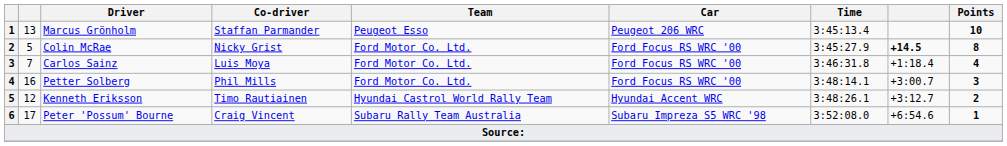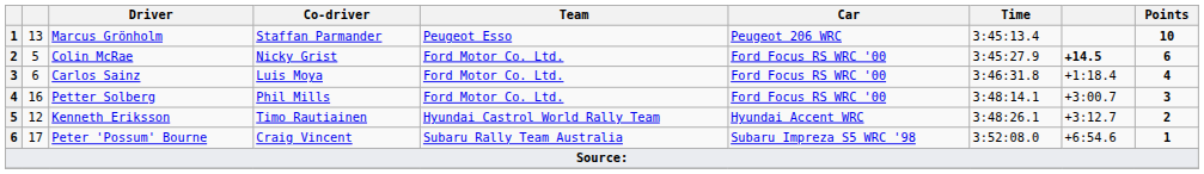 <table class="wikitable" width=85% style="font-size: 85%;">
 <tr>
 <th></th>
 <th></th>
 <th>Driver</th>
 <th>Co-driver</th>
 <th>Team</th>
 <th>Car</th>
 <th>Time</th>
 <th></th>
 <th>Points</th>
 </tr>
 <tr>
 <th>1</th>
 <td align="center">13</td>
 <td> <a href='#'>Marcus Grönholm</a></td>
 <td> <a href='#'>Staffan Parmander</a></td>
 <td> <a href='#'>Peugeot Esso</a></td>
 <td><a href='#'>Peugeot 206 WRC</a></td>
 <td>3:45:13.4</td>
 <td></td>
 <td align="center"><strong>10</strong></td>
 </tr>
 <tr>
 <th>2</th>
 <td align="center">5</td>
 <td> <a href='#'>Colin McRae</a></td>
 <td> <a href='#'>Nicky Grist</a></td>
 <td> <a href='#'>Ford Motor Co. Ltd.</a></td>
 <td><a href='#'>Ford Focus RS WRC '00</a></td>
 <td>3:45:27.9</td>
 <td><strong>+14.5</strong></td>
-<td align="center"><strong>8</strong></td>
+<td align="center"><strong>6</strong></td>
 </tr>
 <tr>
 <th>3</th>
-<td align="center">7</td>
+<td align="center">6</td>
 <td> <a href='#'>Carlos Sainz</a></td>
 <td> <a href='#'>Luis Moya</a></td>
 <td> <a href='#'>Ford Motor Co. Ltd.</a></td>
 <td><a href='#'>Ford Focus RS WRC '00</a></td>
 <td>3:46:31.8</td>
 <td>+1:18.4</td>
 <td align="center"><strong>4</strong></td>
 </tr>
 <tr>
 <th>4</th>
 <td align="center">16</td>
 <td> <a href='#'>Petter Solberg</a></td>
 <td> <a href='#'>Phil Mills</a></td>
 <td> <a href='#'>Ford Motor Co. Ltd.</a></td>
 <td><a href='#'>Ford Focus RS WRC '00</a></td>
 <td>3:48:14.1</td>
 <td>+3:00.7</td>
 <td align="center"><strong>3</strong></td>
 </tr>
 <tr>
 <th>5</th>
 <td align="center">12</td>
 <td> <a href='#'>Kenneth Eriksson</a></td>
 <td> <a href='#'>Timo Rautiainen</a></td>
 <td> <a href='#'>Hyundai Castrol World Rally Team</a></td>
 <td><a href='#'>Hyundai Accent WRC</a></td>
 <td>3:48:26.1</td>
 <td>+3:12.7</td>
 <td align="center"><strong>2</strong></td>
 </tr>
 <tr>
 <th>6</th>
 <td align="center">17</td>
 <td> <a href='#'>Peter 'Possum' Bourne</a></td>
 <td> <a href='#'>Craig Vincent</a></td>
 <td> <a href='#'>Subaru Rally Team Australia</a></td>
 <td><a href='#'>Subaru Impreza S5 WRC '98</a></td>
 <td>3:52:08.0</td>
 <td>+6:54.6</td>
 <td align="center"><strong>1</strong></td>
 </tr>
 <tr>
 <td style="background-color:#EAECF0; text-align:center" colspan="9"><strong>Source:</strong></td>
 </tr>
 <tr>
 </tr>
 </table>
